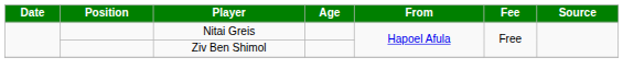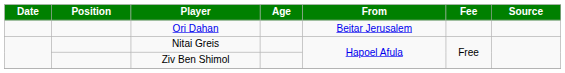 <table class="wikitable sortable" style="text-align:center; width:100%;">
 <tr>
 <th scope="col" style="background:#008000; color:white;">Date</th>
 <th scope="col" style="background:#008000; color:white;">Position</th>
 <th scope="col" style="background:#008000; color:white;">Player</th>
 <th scope="col" style="background:#008000; color:white;">Age</th>
 <th scope="col" style="background:#008000; color:white;">From</th>
 <th scope="col" style="background:#008000; color:white;" data-sort-type="currency">Fee</th>
 <th scope="col" style="background:#008000; color:white;" class="unsortable">Source</th>
+</tr>
+<tr>
+<td></td>
+<td></td>
+<td> <a href='#'>Ori Dahan</a></td>
+<td></td>
+<td> <a href='#'>Beitar Jerusalem</a></td>
+<td></td>
+<td></td>
 </tr>
 <tr>
 <td rowspan=2></td>
 <td></td>
 <td> Nitai Greis</td>
 <td></td>
 <td rowspan=2> <a href='#'>Hapoel Afula</a></td>
 <td rowspan=2>Free</td>
 <td rowspan=2></td>
 </tr>
 <tr>
 <td></td>
 <td> Ziv Ben Shimol</td>
 <td></td>
 </tr>
 <tr>
 </tr>
 </table>
